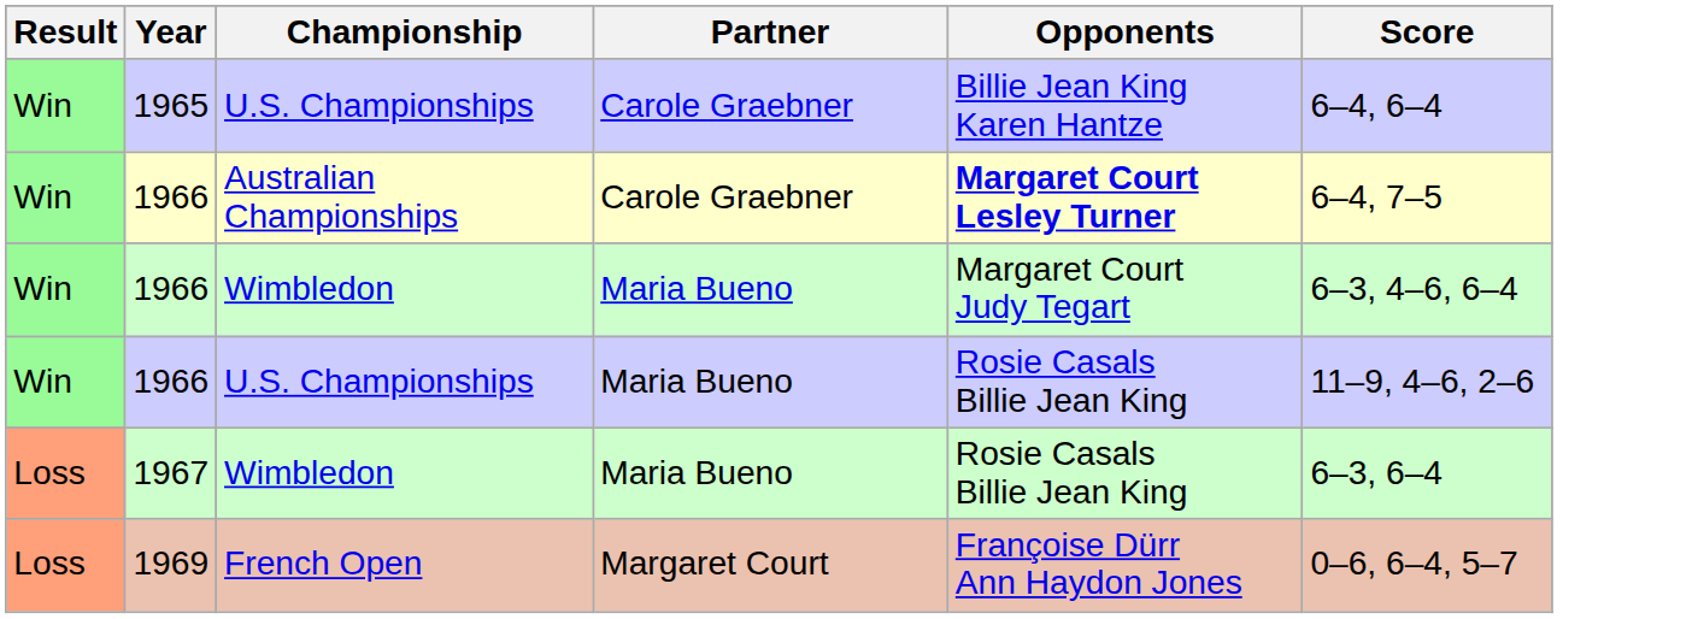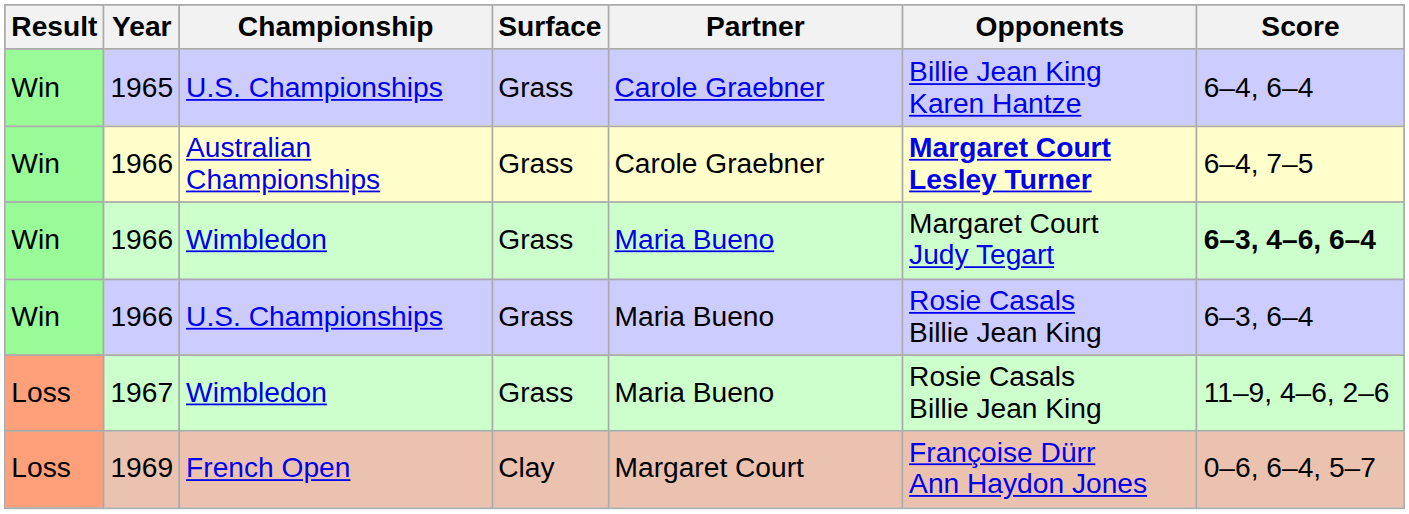 <table class="sortable wikitable">
 <tr>
 <th style="width:40px">Result</th>
 <th style="width:30px">Year</th>
 <th style="width:170px">Championship</th>
+<th style="width:50px">Surface</th>
 <th style="width:160px">Partner</th>
 <th style="width:160px">Opponents</th>
 <th style="width:110px" class="unsortable">Score</th>
 </tr>
 <tr style="background:#ccf;">
 <td style="background:#98fb98;">Win</td>
 <td>1965</td>
 <td><a href='#'>U.S. Championships</a></td>
+<td>Grass</td>
 <td> <a href='#'>Carole Graebner</a></td>
 <td> <a href='#'>Billie Jean King</a> <br>  <a href='#'>Karen Hantze</a></td>
 <td>6–4, 6–4</td>
 </tr>
 <tr style="background:#ffc;">
 <td style="background:#98fb98;">Win</td>
 <td>1966</td>
 <td><a href='#'>Australian Championships</a></td>
+<td>Grass</td>
 <td> Carole Graebner</td>
 <td><strong> <a href='#'>Margaret Court</a> <br>  <a href='#'>Lesley Turner</a></strong></td>
 <td>6–4, 7–5</td>
 </tr>
 <tr style="background:#cfc;">
 <td style="background:#98fb98;">Win</td>
 <td>1966</td>
 <td><a href='#'>Wimbledon</a></td>
+<td>Grass</td>
 <td> <a href='#'>Maria Bueno</a></td>
 <td> Margaret Court <br>  <a href='#'>Judy Tegart</a></td>
-<td>6–3, 4–6, 6–4</td>
+<td><strong>6–3, 4–6, 6–4</strong></td>
 </tr>
 <tr style="background:#ccf;">
 <td style="background:#98fb98;">Win</td>
 <td>1966</td>
 <td><a href='#'>U.S. Championships</a></td>
+<td>Grass</td>
 <td> Maria Bueno</td>
 <td> <a href='#'>Rosie Casals</a> <br>  Billie Jean King</td>
-<td>11–9, 4–6, 2–6</td>
+<td>6–3, 6–4</td>
 </tr>
 <tr style="background:#cfc;">
 <td style="background:#ffa07a;">Loss</td>
 <td>1967</td>
 <td><a href='#'>Wimbledon</a></td>
+<td>Grass</td>
 <td> Maria Bueno</td>
 <td> Rosie Casals <br>  Billie Jean King</td>
-<td>6–3, 6–4</td>
+<td>11–9, 4–6, 2–6</td>
 </tr>
 <tr style="background:#ebc2af;">
 <td style="background:#ffa07a;">Loss</td>
 <td>1969</td>
 <td><a href='#'>French Open</a></td>
+<td>Clay</td>
 <td> Margaret Court</td>
 <td> <a href='#'>Françoise Dürr</a> <br>  <a href='#'>Ann Haydon Jones</a></td>
 <td>0–6, 6–4, 5–7</td>
 </tr>
 </table>
